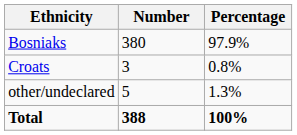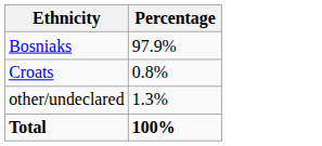 <table class="wikitable">
 <tr>
 <th width="100px">Ethnicity</th>
-<th width="80px">Number</th>
 <th width="80px">Percentage</th>
 </tr>
 <tr>
 <td><a href='#'>Bosniaks</a></td>
-<td>380</td>
 <td>97.9%</td>
 </tr>
 <tr>
 <td><a href='#'>Croats</a></td>
-<td>3</td>
 <td>0.8%</td>
 </tr>
 <tr>
 <td>other/undeclared</td>
-<td>5</td>
 <td>1.3%</td>
 </tr>
 <tr>
 <td><strong>Total</strong></td>
-<td><strong>388</strong></td>
 <td><strong>100%</strong></td>
 </tr>
 </table>
